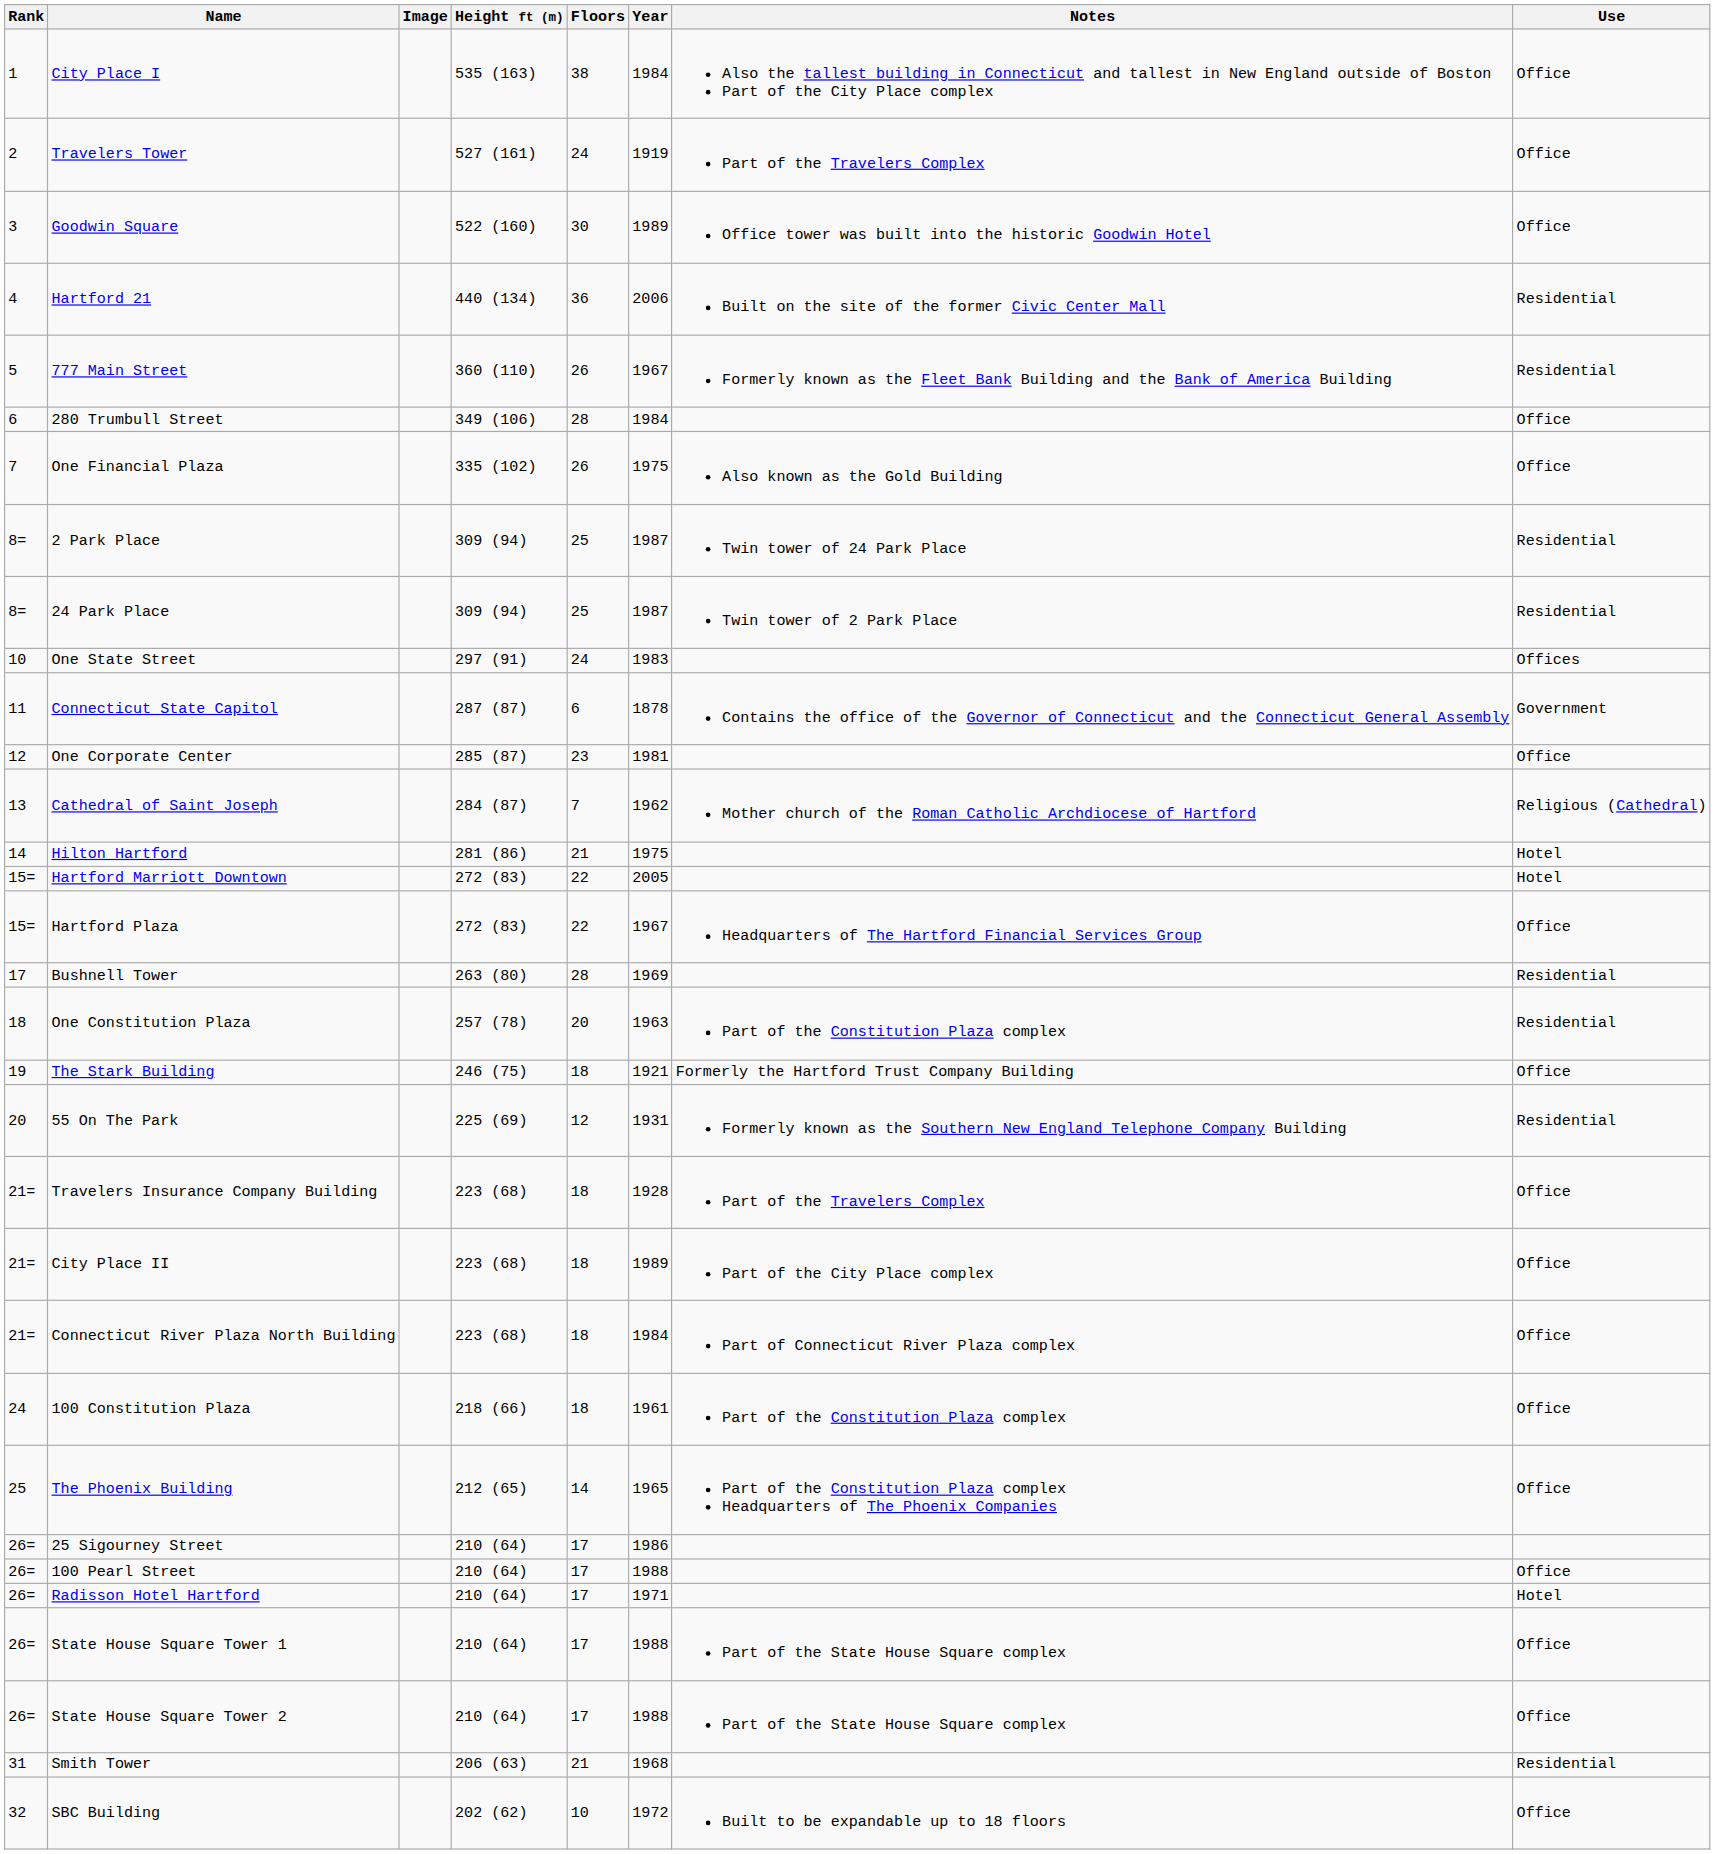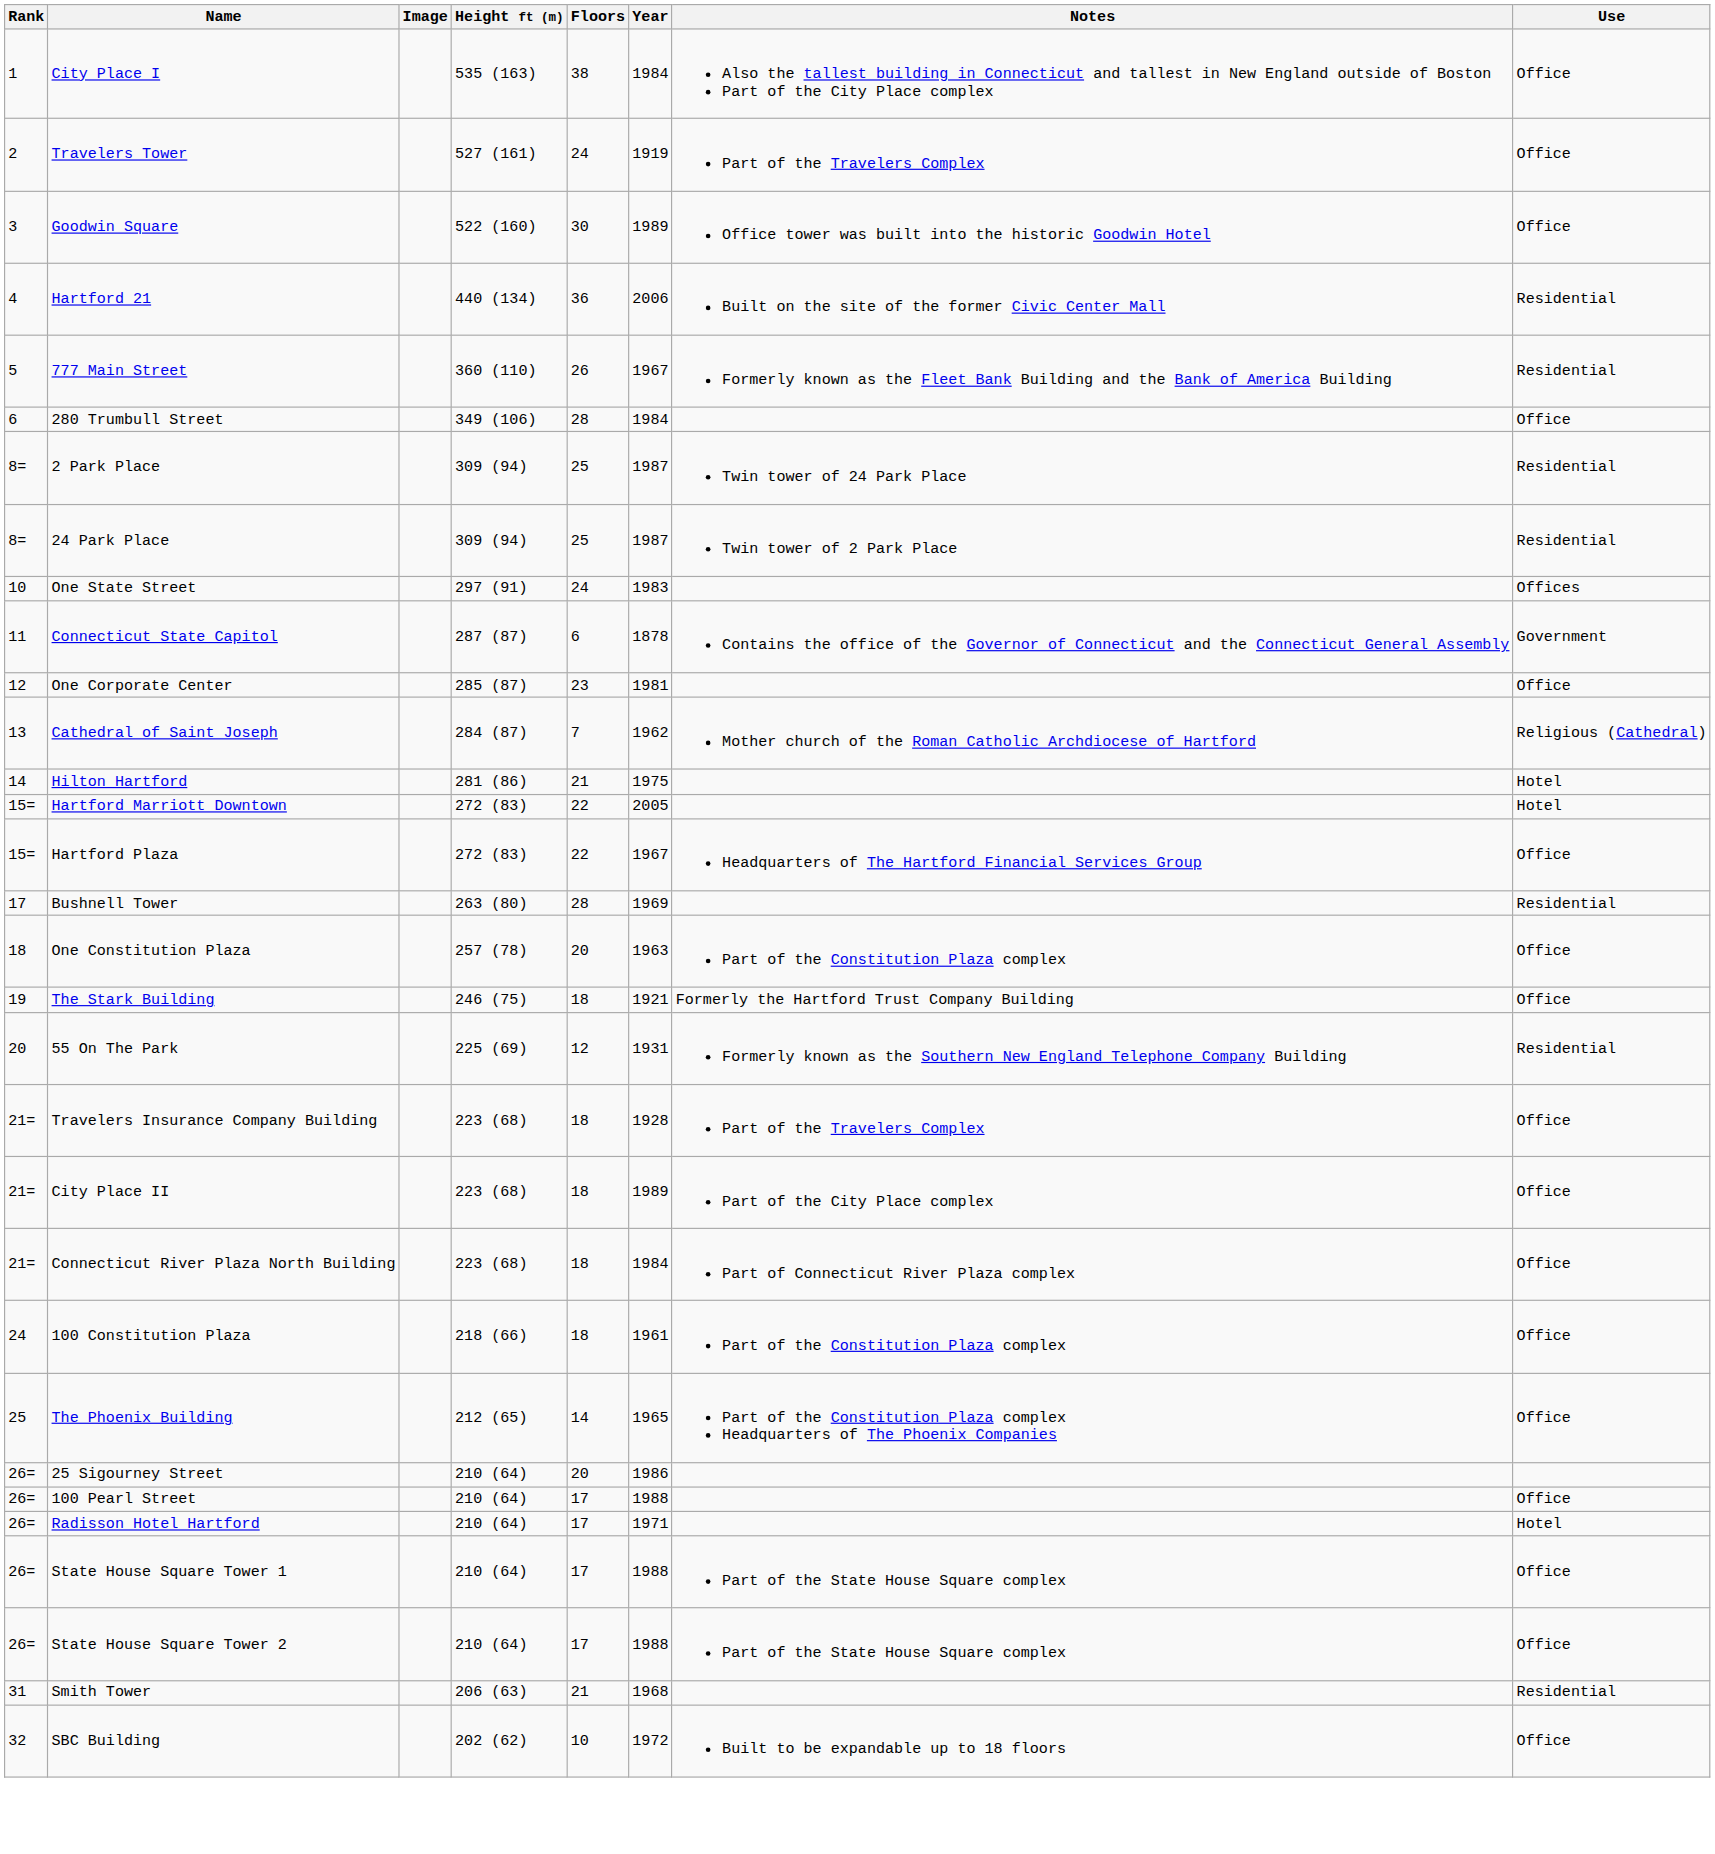 <table class="wikitable sortable">
 <tr>
 <th>Rank</th>
 <th>Name</th>
 <th>Image</th>
 <th>Height <small>ft (m)</small></th>
 <th>Floors</th>
 <th>Year</th>
 <th>Notes</th>
 <th>Use</th>
 </tr>
 <tr>
 <td>1</td>
 <td><a href='#'>City Place I</a></td>
 <td></td>
 <td>535 (163)</td>
 <td>38</td>
 <td>1984</td>
 <td><br><ul><li>Also the <a href='#'>tallest building in Connecticut</a> and tallest in New England outside of Boston</li><li>Part of the City Place complex </li></ul></td>
 <td>Office</td>
 </tr>
 <tr>
 <td>2</td>
 <td><a href='#'>Travelers Tower</a></td>
 <td></td>
 <td>527 (161)</td>
 <td>24</td>
 <td>1919</td>
 <td><br><ul><li>Part of the <a href='#'>Travelers Complex</a></li></ul></td>
 <td>Office</td>
 </tr>
 <tr>
 <td>3</td>
 <td><a href='#'>Goodwin Square</a></td>
 <td></td>
 <td>522 (160)</td>
 <td>30</td>
 <td>1989</td>
 <td><br><ul><li>Office tower was built into the historic <a href='#'>Goodwin Hotel</a></li></ul></td>
 <td>Office</td>
 </tr>
 <tr>
 <td>4</td>
 <td><a href='#'>Hartford 21</a></td>
 <td></td>
 <td>440 (134)</td>
 <td>36</td>
 <td>2006</td>
 <td><br><ul><li>Built on the site of the former <a href='#'>Civic Center Mall</a></li></ul></td>
 <td>Residential</td>
 </tr>
 <tr>
 <td>5</td>
 <td><a href='#'>777 Main Street</a></td>
 <td></td>
 <td>360 (110)</td>
 <td>26</td>
 <td>1967</td>
 <td><br><ul><li>Formerly known as the <a href='#'>Fleet Bank</a> Building and the <a href='#'>Bank of America</a> Building </li></ul></td>
 <td>Residential</td>
 </tr>
 <tr>
 <td>6</td>
 <td>280 Trumbull Street</td>
 <td></td>
 <td>349 (106)</td>
 <td>28</td>
 <td>1984</td>
 <td></td>
-<td>Office</td>
-</tr>
-<tr>
-<td>7</td>
-<td>One Financial Plaza</td>
-<td></td>
-<td>335 (102)</td>
-<td>26</td>
-<td>1975</td>
-<td><br><ul><li>Also known as the Gold Building </li></ul></td>
 <td>Office</td>
 </tr>
 <tr>
 <td>8=</td>
 <td>2 Park Place</td>
 <td></td>
 <td>309 (94)</td>
 <td>25</td>
 <td>1987</td>
 <td><br><ul><li>Twin tower of 24 Park Place </li></ul></td>
 <td>Residential</td>
 </tr>
 <tr>
 <td>8=</td>
 <td>24 Park Place</td>
 <td></td>
 <td>309 (94)</td>
 <td>25</td>
 <td>1987</td>
 <td><br><ul><li>Twin tower of 2 Park Place </li></ul></td>
 <td>Residential</td>
 </tr>
 <tr>
 <td>10</td>
 <td>One State Street</td>
 <td></td>
 <td>297 (91)</td>
 <td>24</td>
 <td>1983</td>
 <td></td>
 <td>Offices</td>
 </tr>
 <tr>
 <td>11</td>
 <td><a href='#'>Connecticut State Capitol</a></td>
 <td></td>
 <td>287 (87)</td>
 <td>6</td>
 <td>1878</td>
 <td><br><ul><li>Contains the office of the <a href='#'>Governor of Connecticut</a> and the <a href='#'>Connecticut General Assembly</a></li></ul></td>
 <td>Government</td>
 </tr>
 <tr>
 <td>12</td>
 <td>One Corporate Center</td>
 <td></td>
 <td>285 (87)</td>
 <td>23</td>
 <td>1981</td>
 <td></td>
 <td>Office</td>
 </tr>
 <tr>
 <td>13</td>
 <td><a href='#'>Cathedral of Saint Joseph</a></td>
 <td></td>
 <td>284 (87)</td>
 <td>7</td>
 <td>1962</td>
 <td><br><ul><li>Mother church of the <a href='#'>Roman Catholic Archdiocese of Hartford</a></li></ul></td>
 <td>Religious (<a href='#'>Cathedral</a>)</td>
 </tr>
 <tr>
 <td>14</td>
 <td><a href='#'>Hilton Hartford</a></td>
 <td></td>
 <td>281 (86)</td>
 <td>21</td>
 <td>1975</td>
 <td></td>
 <td>Hotel</td>
 </tr>
 <tr>
 <td>15=</td>
 <td><a href='#'>Hartford Marriott Downtown</a></td>
 <td></td>
 <td>272 (83)</td>
 <td>22</td>
 <td>2005</td>
 <td></td>
 <td>Hotel</td>
 </tr>
 <tr>
 <td>15=</td>
 <td>Hartford Plaza</td>
 <td></td>
 <td>272 (83)</td>
 <td>22</td>
 <td>1967</td>
 <td><br><ul><li>Headquarters of <a href='#'>The Hartford Financial Services Group</a></li></ul></td>
 <td>Office</td>
 </tr>
 <tr>
 <td>17</td>
 <td>Bushnell Tower</td>
 <td></td>
 <td>263 (80)</td>
 <td>28</td>
 <td>1969</td>
 <td></td>
 <td>Residential</td>
 </tr>
 <tr>
 <td>18</td>
 <td>One Constitution Plaza</td>
 <td></td>
 <td>257 (78)</td>
 <td>20</td>
 <td>1963</td>
 <td><br><ul><li>Part of the <a href='#'>Constitution Plaza</a> complex </li></ul></td>
-<td>Residential</td>
+<td>Office</td>
 </tr>
 <tr>
 <td>19</td>
 <td><a href='#'>The Stark Building</a></td>
 <td></td>
 <td>246 (75)</td>
 <td>18</td>
 <td>1921</td>
 <td>Formerly the Hartford Trust Company Building</td>
 <td>Office</td>
 </tr>
 <tr>
 <td>20</td>
 <td>55 On The Park</td>
 <td></td>
 <td>225 (69)</td>
 <td>12</td>
 <td>1931</td>
 <td><br><ul><li>Formerly known as the <a href='#'>Southern New England Telephone Company</a> Building </li></ul></td>
 <td>Residential</td>
 </tr>
 <tr>
 <td>21=</td>
 <td>Travelers Insurance Company Building</td>
 <td></td>
 <td>223 (68)</td>
 <td>18</td>
 <td>1928</td>
 <td><br><ul><li>Part of the <a href='#'>Travelers Complex</a></li></ul></td>
 <td>Office</td>
 </tr>
 <tr>
 <td>21=</td>
 <td>City Place II</td>
 <td></td>
 <td>223 (68)</td>
 <td>18</td>
 <td>1989</td>
 <td><br><ul><li>Part of the City Place complex </li></ul></td>
 <td>Office</td>
 </tr>
 <tr>
 <td>21=</td>
 <td>Connecticut River Plaza North Building</td>
 <td></td>
 <td>223 (68)</td>
 <td>18</td>
 <td>1984</td>
 <td><br><ul><li>Part of Connecticut River Plaza complex </li></ul></td>
 <td>Office</td>
 </tr>
 <tr>
 <td>24</td>
 <td>100 Constitution Plaza</td>
 <td></td>
 <td>218 (66)</td>
 <td>18</td>
 <td>1961</td>
 <td><br><ul><li>Part of the <a href='#'>Constitution Plaza</a> complex</li></ul></td>
 <td>Office</td>
 </tr>
 <tr>
 <td>25</td>
 <td><a href='#'>The Phoenix Building</a></td>
 <td></td>
 <td>212 (65)</td>
 <td>14</td>
 <td>1965</td>
 <td><br><ul><li>Part of the <a href='#'>Constitution Plaza</a> complex</li><li>Headquarters of <a href='#'>The Phoenix Companies</a></li></ul></td>
 <td>Office</td>
 </tr>
 <tr>
 <td>26=</td>
 <td>25 Sigourney Street</td>
 <td></td>
 <td>210 (64)</td>
-<td>17</td>
+<td>20</td>
 <td>1986</td>
 <td></td>
 </tr>
 <tr>
 <td>26=</td>
 <td>100 Pearl Street</td>
 <td></td>
 <td>210 (64)</td>
 <td>17</td>
 <td>1988</td>
 <td></td>
 <td>Office</td>
 </tr>
 <tr>
 <td>26=</td>
 <td><a href='#'>Radisson Hotel Hartford</a></td>
 <td></td>
 <td>210 (64)</td>
 <td>17</td>
 <td>1971</td>
 <td></td>
 <td>Hotel</td>
 </tr>
 <tr>
 <td>26=</td>
 <td>State House Square Tower 1</td>
 <td></td>
 <td>210 (64)</td>
 <td>17</td>
 <td>1988</td>
 <td><br><ul><li>Part of the State House Square complex </li></ul></td>
 <td>Office</td>
 </tr>
 <tr>
 <td>26=</td>
 <td>State House Square Tower 2</td>
 <td></td>
 <td>210 (64)</td>
 <td>17</td>
 <td>1988</td>
 <td><br><ul><li>Part of the State House Square complex </li></ul></td>
 <td>Office</td>
 </tr>
 <tr>
 <td>31</td>
 <td>Smith Tower</td>
 <td></td>
 <td>206 (63)</td>
 <td>21</td>
 <td>1968</td>
 <td></td>
 <td>Residential</td>
 </tr>
 <tr>
 <td>32</td>
 <td>SBC Building</td>
 <td></td>
 <td>202 (62)</td>
 <td>10</td>
 <td>1972</td>
 <td><br><ul><li>Built to be expandable up to 18 floors </li></ul></td>
 <td>Office</td>
 </tr>
 </table>
